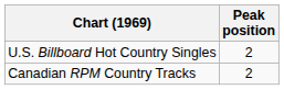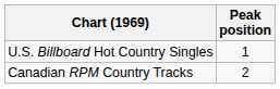 <table class="wikitable">
 <tr>
 <th align="left">Chart (1969)</th>
 <th align="center">Peak<br>position</th>
 </tr>
 <tr>
 <td align="left">U.S. <em>Billboard</em> Hot Country Singles</td>
-<td align="center">2</td>
+<td align="center">1</td>
 </tr>
 <tr>
 <td align="left">Canadian <em>RPM</em> Country Tracks</td>
 <td align="center">2</td>
 </tr>
 </table>
